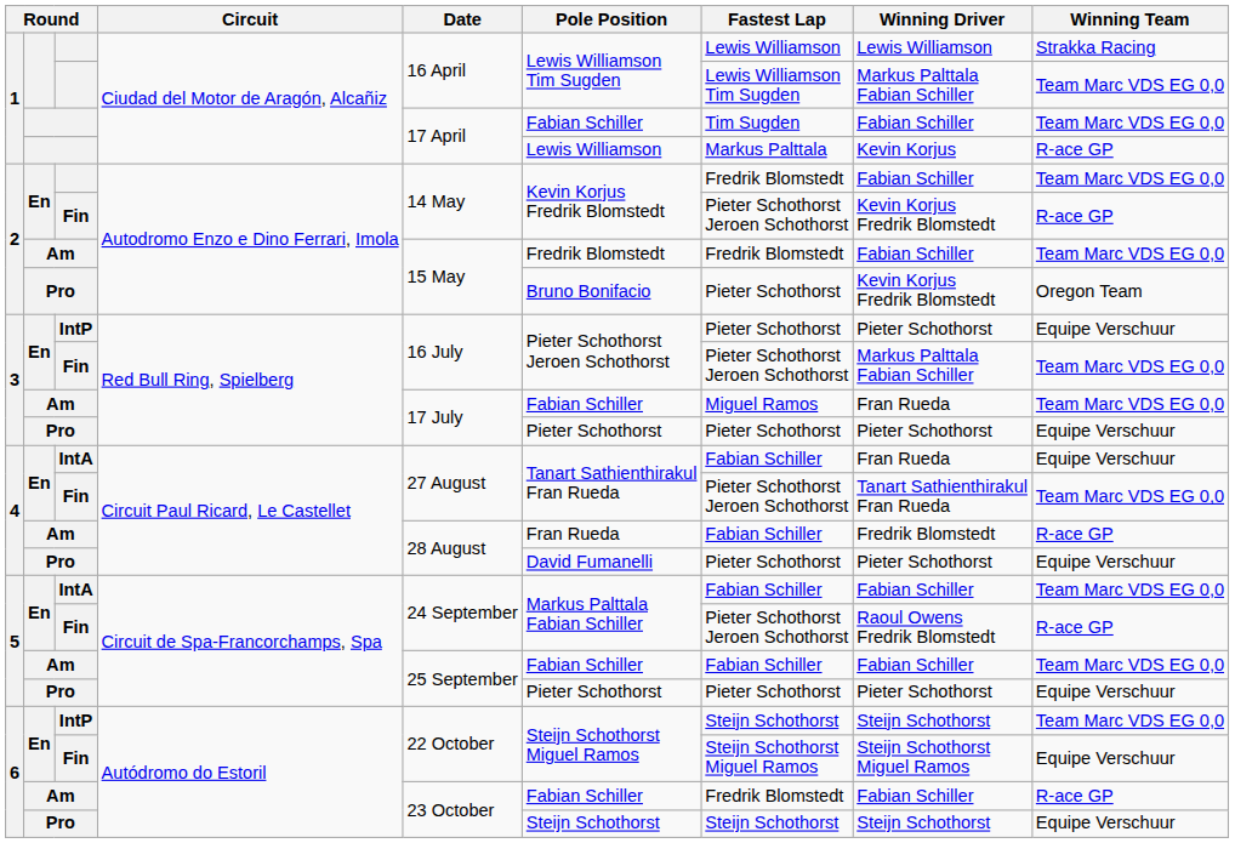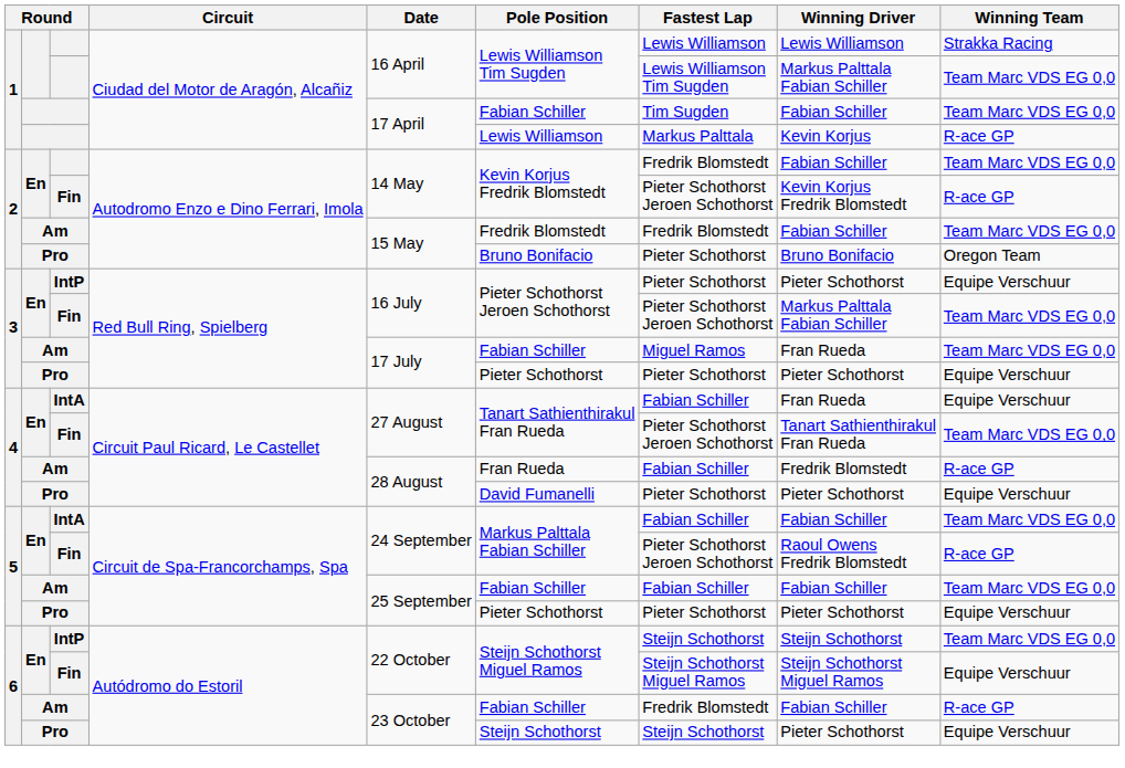 <table class="wikitable" style="font-size: 85%">
 <tr>
 <th colspan=3>Round</th>
 <th>Circuit</th>
 <th>Date</th>
 <th>Pole Position</th>
 <th>Fastest Lap</th>
 <th>Winning Driver</th>
 <th>Winning Team</th>
 </tr>
 <tr>
 <th rowspan=4>1</th>
 <th rowspan=2></th>
 <th></th>
 <td rowspan=4> <a href='#'>Ciudad del Motor de Aragón</a>, <a href='#'>Alcañiz</a></td>
 <td rowspan=2>16 April</td>
 <td rowspan=2> <a href='#'>Lewis Williamson</a><br> <a href='#'>Tim Sugden</a></td>
 <td> <a href='#'>Lewis Williamson</a></td>
 <td> <a href='#'>Lewis Williamson</a></td>
 <td> <a href='#'>Strakka Racing</a></td>
 </tr>
 <tr>
 <th></th>
 <td> <a href='#'>Lewis Williamson</a><br> <a href='#'>Tim Sugden</a></td>
 <td> <a href='#'>Markus Palttala</a><br> <a href='#'>Fabian Schiller</a></td>
 <td> <a href='#'>Team Marc VDS EG 0,0</a></td>
 </tr>
 <tr>
 <th colspan=2></th>
 <td rowspan=2>17 April</td>
 <td> <a href='#'>Fabian Schiller</a></td>
 <td> <a href='#'>Tim Sugden</a></td>
 <td> <a href='#'>Fabian Schiller</a></td>
 <td> <a href='#'>Team Marc VDS EG 0,0</a></td>
 </tr>
 <tr>
 <th colspan=2></th>
 <td> <a href='#'>Lewis Williamson</a></td>
 <td> <a href='#'>Markus Palttala</a></td>
 <td> <a href='#'>Kevin Korjus</a></td>
 <td> <a href='#'>R-ace GP</a></td>
 </tr>
 <tr>
 <th rowspan=4>2</th>
 <th rowspan=2>En</th>
 <th></th>
 <td rowspan=4> <a href='#'>Autodromo Enzo e Dino Ferrari</a>, <a href='#'>Imola</a></td>
 <td rowspan=2>14 May</td>
 <td rowspan=2> <a href='#'>Kevin Korjus</a><br> Fredrik Blomstedt</td>
 <td> Fredrik Blomstedt</td>
 <td> <a href='#'>Fabian Schiller</a></td>
 <td> <a href='#'>Team Marc VDS EG 0,0</a></td>
 </tr>
 <tr>
 <th>Fin</th>
 <td> Pieter Schothorst<br> Jeroen Schothorst</td>
 <td> <a href='#'>Kevin Korjus</a><br> Fredrik Blomstedt</td>
 <td> <a href='#'>R-ace GP</a></td>
 </tr>
 <tr>
 <th colspan=2>Am</th>
 <td rowspan=2>15 May</td>
 <td> Fredrik Blomstedt</td>
 <td> Fredrik Blomstedt</td>
 <td> <a href='#'>Fabian Schiller</a></td>
 <td> <a href='#'>Team Marc VDS EG 0,0</a></td>
 </tr>
 <tr>
 <th colspan=2>Pro</th>
 <td> <a href='#'>Bruno Bonifacio</a></td>
 <td> Pieter Schothorst</td>
-<td> <a href='#'>Kevin Korjus</a><br> Fredrik Blomstedt</td>
+<td> <a href='#'>Bruno Bonifacio</a></td>
 <td> Oregon Team</td>
 </tr>
 <tr>
 <th rowspan=4>3</th>
 <th rowspan=2>En</th>
 <th>IntP</th>
 <td rowspan=4> <a href='#'>Red Bull Ring</a>, <a href='#'>Spielberg</a></td>
 <td rowspan=2>16 July</td>
 <td rowspan=2> Pieter Schothorst<br> Jeroen Schothorst</td>
 <td> Pieter Schothorst</td>
 <td> Pieter Schothorst</td>
 <td> Equipe Verschuur</td>
 </tr>
 <tr>
 <th>Fin</th>
 <td> Pieter Schothorst<br> Jeroen Schothorst</td>
 <td> <a href='#'>Markus Palttala</a><br> <a href='#'>Fabian Schiller</a></td>
 <td> <a href='#'>Team Marc VDS EG 0,0</a></td>
 </tr>
 <tr>
 <th colspan=2>Am</th>
 <td rowspan=2>17 July</td>
 <td> <a href='#'>Fabian Schiller</a></td>
 <td> <a href='#'>Miguel Ramos</a></td>
 <td> Fran Rueda</td>
 <td> <a href='#'>Team Marc VDS EG 0,0</a></td>
 </tr>
 <tr>
 <th colspan=2>Pro</th>
 <td> Pieter Schothorst</td>
 <td> Pieter Schothorst</td>
 <td> Pieter Schothorst</td>
 <td> Equipe Verschuur</td>
 </tr>
 <tr>
 <th rowspan=4>4</th>
 <th rowspan=2>En</th>
 <th>IntA</th>
 <td rowspan=4> <a href='#'>Circuit Paul Ricard</a>, <a href='#'>Le Castellet</a></td>
 <td rowspan=2>27 August</td>
 <td rowspan=2> <a href='#'>Tanart Sathienthirakul</a><br> Fran Rueda</td>
 <td> <a href='#'>Fabian Schiller</a></td>
 <td> Fran Rueda</td>
 <td> Equipe Verschuur</td>
 </tr>
 <tr>
 <th>Fin</th>
 <td> Pieter Schothorst<br> Jeroen Schothorst</td>
 <td> <a href='#'>Tanart Sathienthirakul</a><br> Fran Rueda</td>
 <td> <a href='#'>Team Marc VDS EG 0,0</a></td>
 </tr>
 <tr>
 <th colspan=2>Am</th>
 <td rowspan=2>28 August</td>
 <td> Fran Rueda</td>
 <td> <a href='#'>Fabian Schiller</a></td>
 <td> Fredrik Blomstedt</td>
 <td> <a href='#'>R-ace GP</a></td>
 </tr>
 <tr>
 <th colspan=2>Pro</th>
 <td> <a href='#'>David Fumanelli</a></td>
 <td> Pieter Schothorst</td>
 <td> Pieter Schothorst</td>
 <td> Equipe Verschuur</td>
 </tr>
 <tr>
 <th rowspan=4>5</th>
 <th rowspan=2>En</th>
 <th>IntA</th>
 <td rowspan=4> <a href='#'>Circuit de Spa-Francorchamps</a>, <a href='#'>Spa</a></td>
 <td rowspan=2>24 September</td>
 <td rowspan=2> <a href='#'>Markus Palttala</a><br> <a href='#'>Fabian Schiller</a></td>
 <td> <a href='#'>Fabian Schiller</a></td>
 <td> <a href='#'>Fabian Schiller</a></td>
 <td> <a href='#'>Team Marc VDS EG 0,0</a></td>
 </tr>
 <tr>
 <th>Fin</th>
 <td> Pieter Schothorst<br> Jeroen Schothorst</td>
 <td> <a href='#'>Raoul Owens</a><br> Fredrik Blomstedt</td>
 <td> <a href='#'>R-ace GP</a></td>
 </tr>
 <tr>
 <th colspan=2>Am</th>
 <td rowspan=2>25 September</td>
 <td> <a href='#'>Fabian Schiller</a></td>
 <td> <a href='#'>Fabian Schiller</a></td>
 <td> <a href='#'>Fabian Schiller</a></td>
 <td> <a href='#'>Team Marc VDS EG 0,0</a></td>
 </tr>
 <tr>
 <th colspan=2>Pro</th>
 <td> Pieter Schothorst</td>
 <td> Pieter Schothorst</td>
 <td> Pieter Schothorst</td>
 <td> Equipe Verschuur</td>
 </tr>
 <tr>
 <th rowspan=4>6</th>
 <th rowspan=2>En</th>
 <th>IntP</th>
 <td rowspan=4> <a href='#'>Autódromo do Estoril</a></td>
 <td rowspan=2>22 October</td>
 <td rowspan=2> <a href='#'>Steijn Schothorst</a><br> <a href='#'>Miguel Ramos</a></td>
 <td> <a href='#'>Steijn Schothorst</a></td>
 <td> <a href='#'>Steijn Schothorst</a></td>
 <td> <a href='#'>Team Marc VDS EG 0,0</a></td>
 </tr>
 <tr>
 <th>Fin</th>
 <td> <a href='#'>Steijn Schothorst</a><br> <a href='#'>Miguel Ramos</a></td>
 <td> <a href='#'>Steijn Schothorst</a><br> <a href='#'>Miguel Ramos</a></td>
 <td> Equipe Verschuur</td>
 </tr>
 <tr>
 <th colspan=2>Am</th>
 <td rowspan=2>23 October</td>
 <td> <a href='#'>Fabian Schiller</a></td>
 <td> Fredrik Blomstedt</td>
 <td> <a href='#'>Fabian Schiller</a></td>
 <td> <a href='#'>R-ace GP</a></td>
 </tr>
 <tr>
 <th colspan=2>Pro</th>
 <td> <a href='#'>Steijn Schothorst</a></td>
 <td> <a href='#'>Steijn Schothorst</a></td>
-<td> <a href='#'>Steijn Schothorst</a></td>
+<td> Pieter Schothorst</td>
 <td> Equipe Verschuur</td>
 </tr>
 </table>
